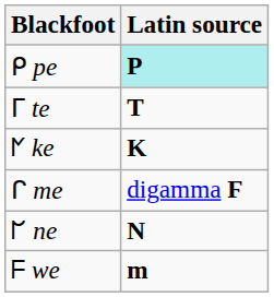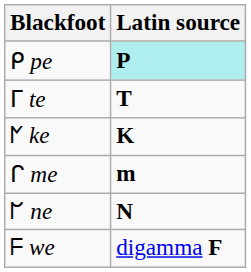 <table class=wikitable>
 <tr>
 <th>Blackfoot</th>
 <th>Latin source</th>
 </tr>
 <tr>
 <td>ᑭ <em>pe</em></td>
 <td style="background: paleturquoise;"><strong>P</strong></td>
 </tr>
 <tr>
 <td>ᒥ <em>te</em></td>
 <td><strong>T</strong></td>
 </tr>
 <tr>
 <td>ᖼ <em>ke</em></td>
 <td><strong>K</strong></td>
 </tr>
 <tr>
 <td>ᒋ <em>me</em></td>
-<td><a href='#'>digamma</a> <strong>Ϝ</strong></td>
+<td><strong>m</strong></td>
 </tr>
 <tr>
 <td>ᖸ <em>ne</em></td>
 <td><strong>N</strong></td>
 </tr>
 <tr>
 <td>ᖴ <em>we</em></td>
-<td><strong>m</strong></td>
+<td><a href='#'>digamma</a> <strong>Ϝ</strong></td>
 </tr>
 </table>
